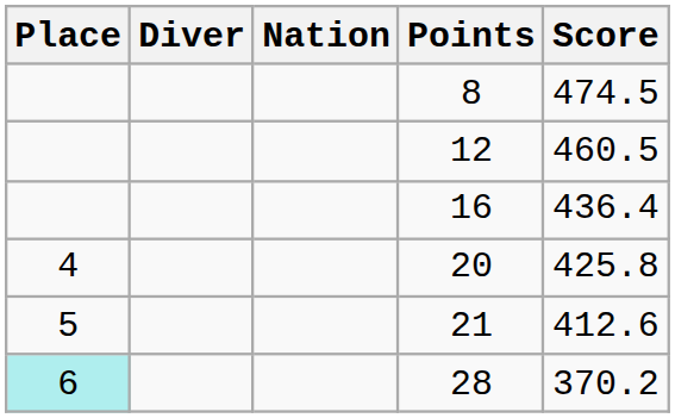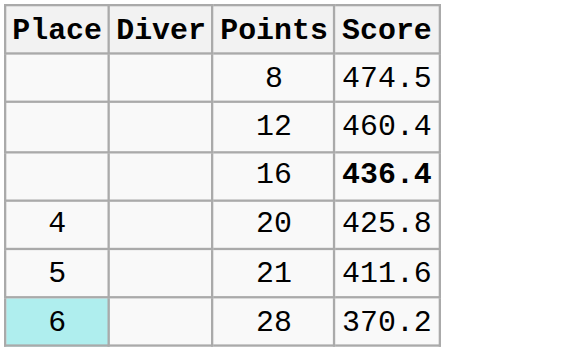 <table class="wikitable sortable" style="text-align:center">
 <tr>
 <th>Place</th>
 <th>Diver</th>
-<th>Nation</th>
 <th>Points</th>
 <th>Score</th>
 </tr>
 <tr>
 <td></td>
-<td align=left></td>
 <td align=left></td>
 <td>8</td>
 <td>474.5</td>
 </tr>
 <tr>
 <td></td>
 <td align=left></td>
-<td align=left></td>
 <td>12</td>
-<td>460.5</td>
+<td>460.4</td>
 </tr>
 <tr>
 <td></td>
 <td align=left></td>
-<td align=left></td>
 <td>16</td>
-<td>436.4</td>
+<td><strong>436.4</strong></td>
 </tr>
 <tr>
 <td>4</td>
-<td align=left></td>
 <td align=left></td>
 <td>20</td>
 <td>425.8</td>
 </tr>
 <tr>
 <td>5</td>
 <td align=left></td>
-<td align=left></td>
 <td>21</td>
-<td>412.6</td>
+<td>411.6</td>
 </tr>
 <tr>
 <td style="background: paleturquoise;">6</td>
-<td align=left></td>
 <td align=left></td>
 <td>28</td>
 <td>370.2</td>
 </tr>
 </table>
